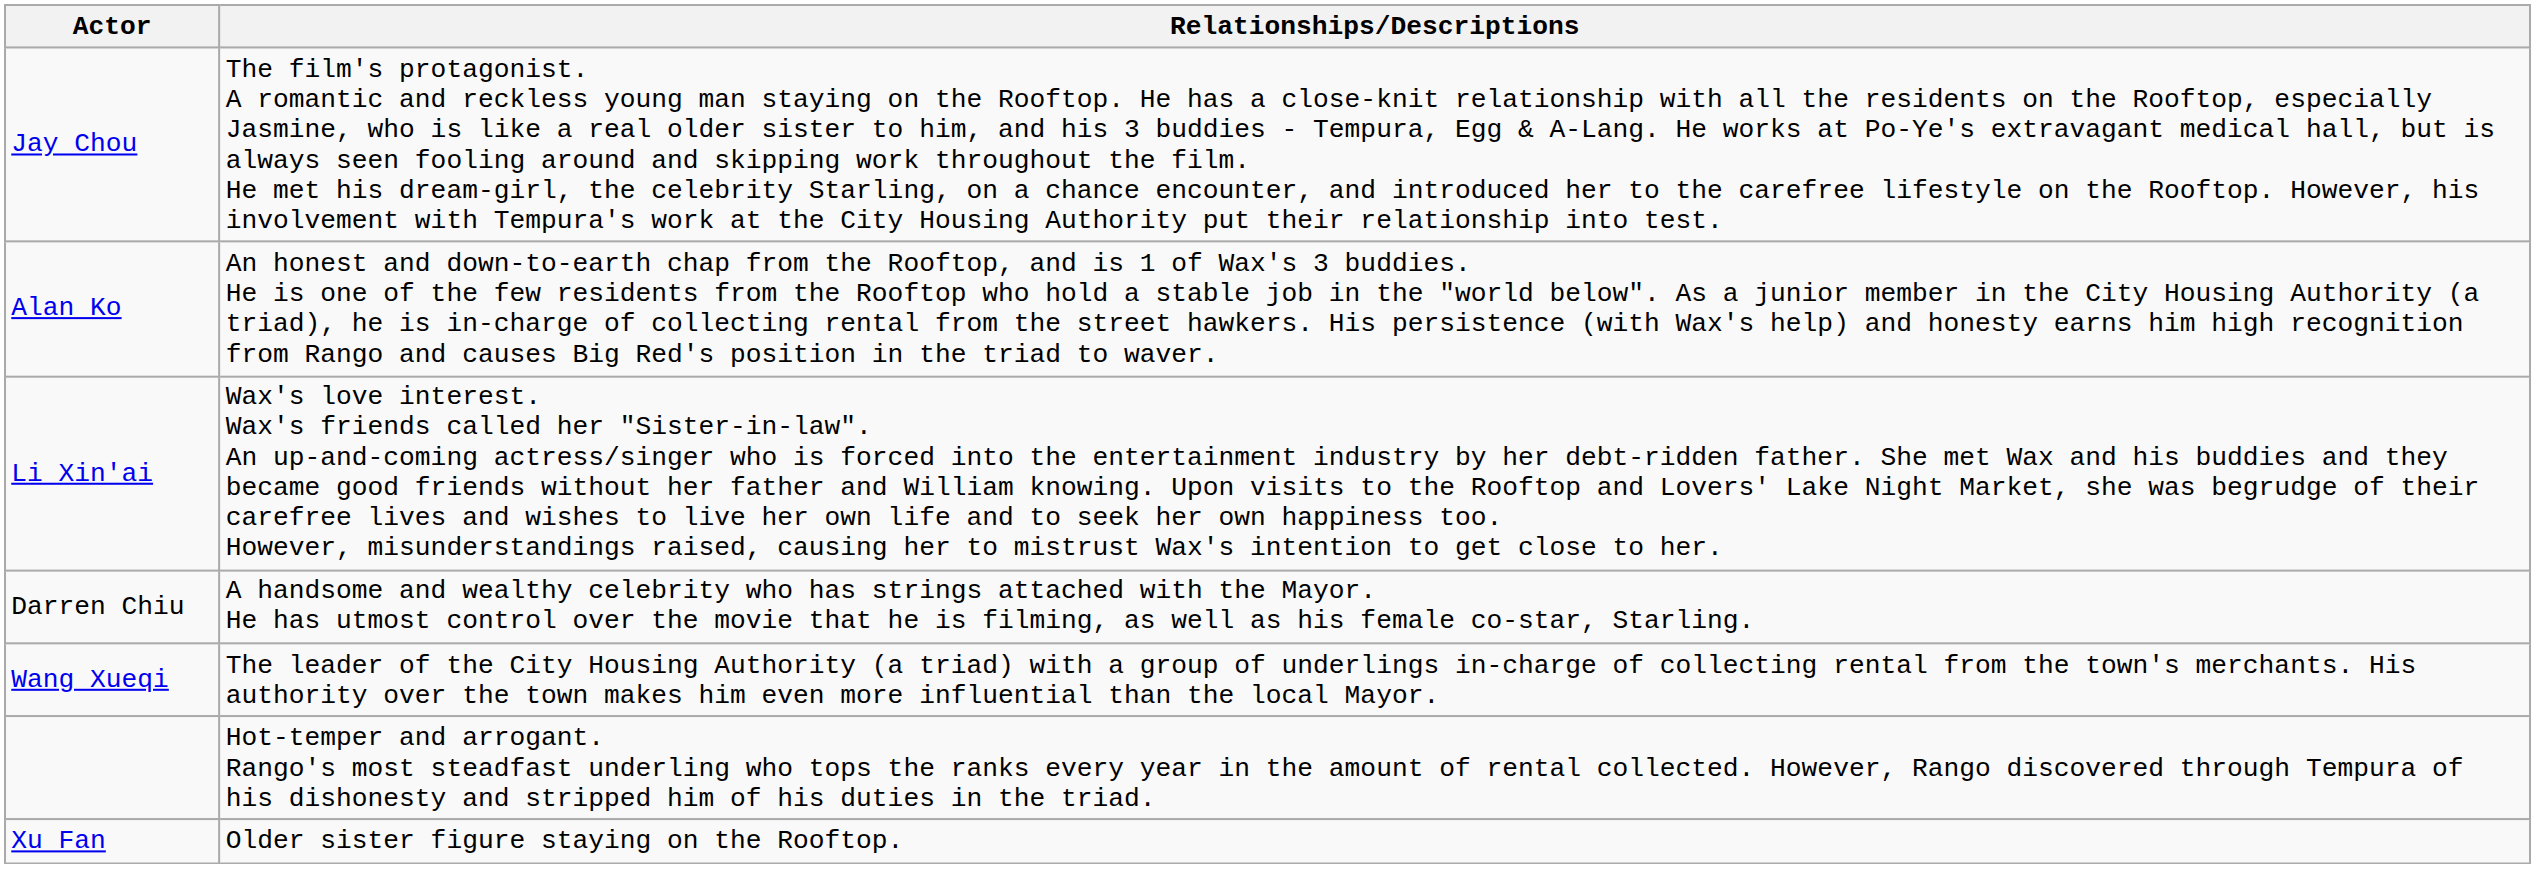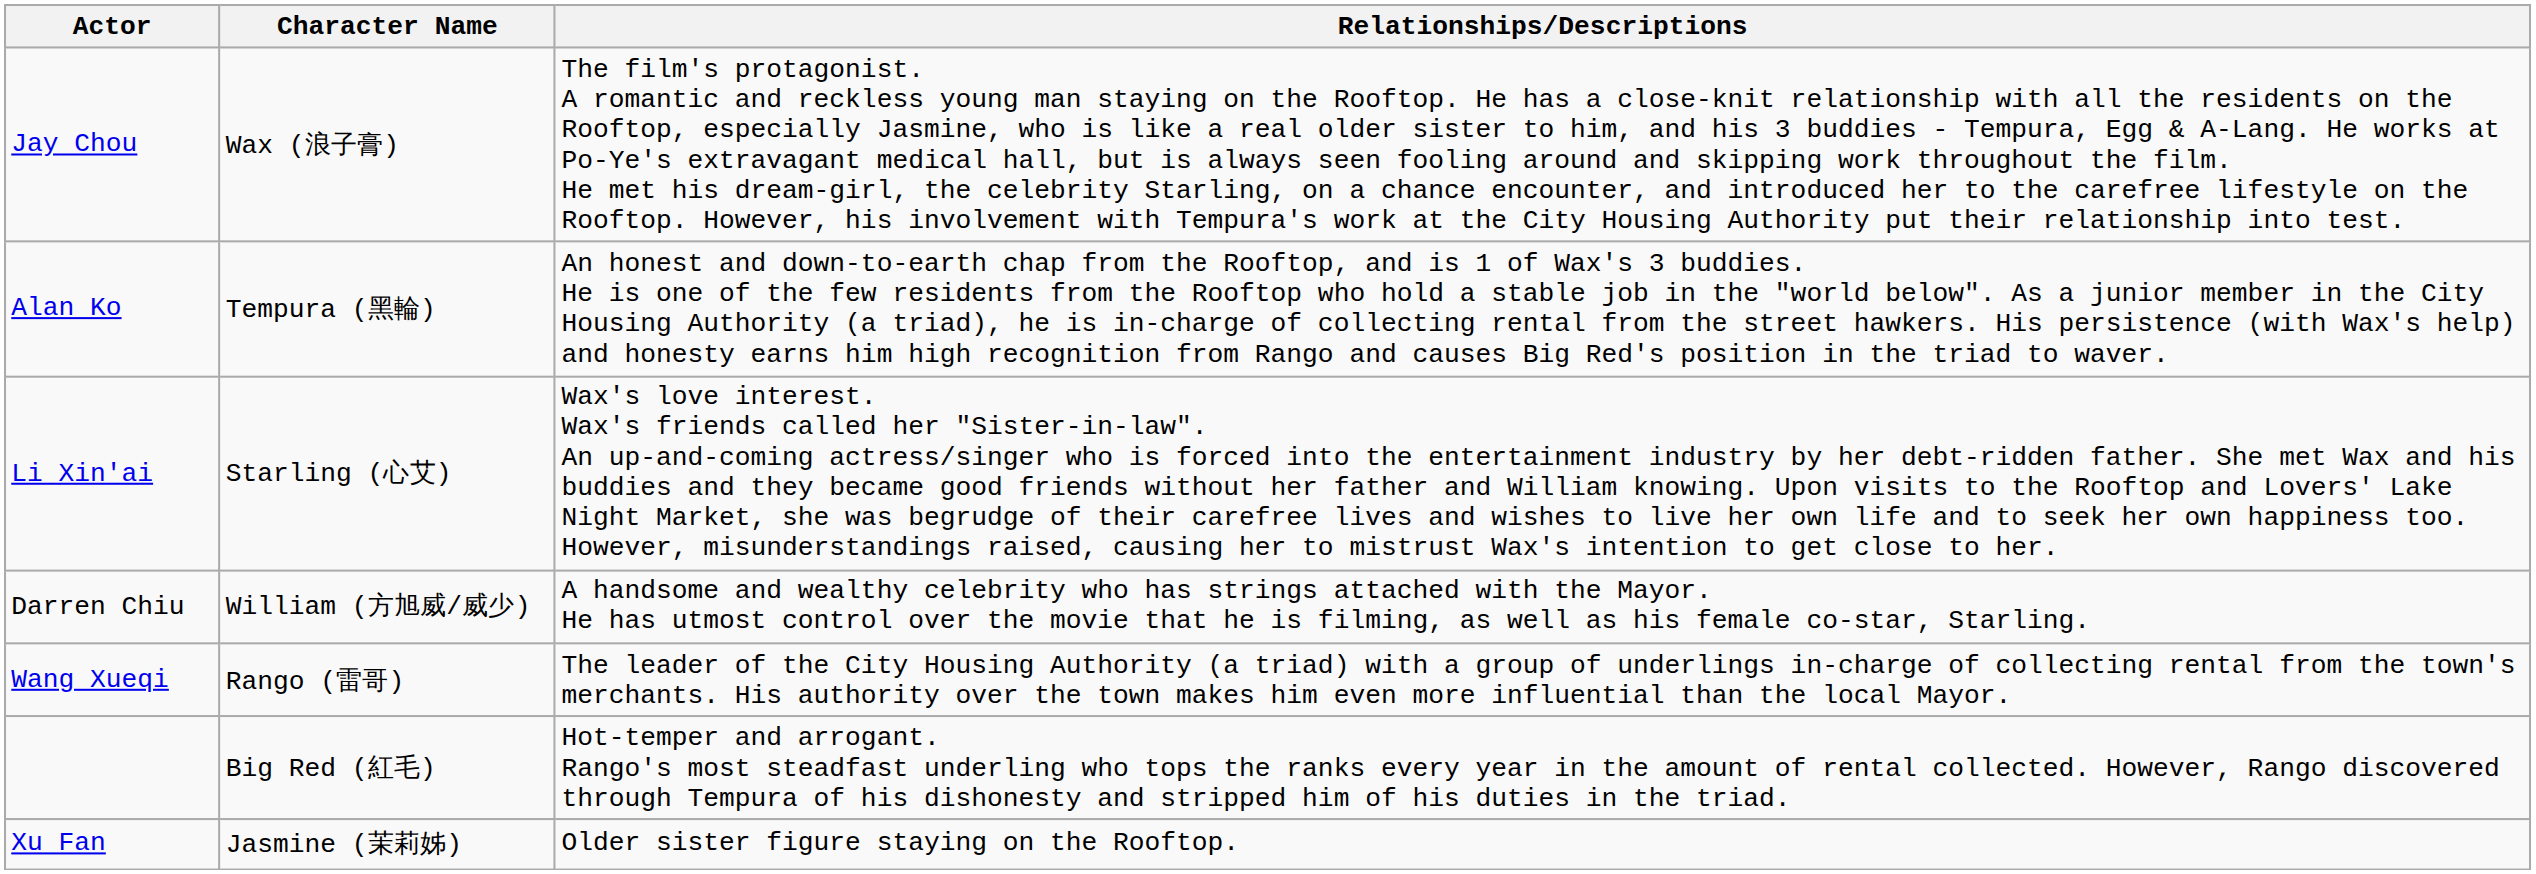 <table class="wikitable">
 <tr>
 <th width=100>Actor</th>
+<th width="160">Character Name</th>
 <th>Relationships/Descriptions</th>
 </tr>
 <tr>
 <td><a href='#'>Jay Chou</a></td>
+<td>Wax (浪子膏)</td>
 <td>The film's protagonist.<br>A romantic and reckless young man staying on the Rooftop. He has a close-knit relationship with all the residents on the Rooftop, especially Jasmine, who is like a real older sister to him, and his 3 buddies - Tempura, Egg & A-Lang. He works at Po-Ye's extravagant medical hall, but is always seen fooling around and skipping work throughout the film.<br>He met his dream-girl, the celebrity Starling, on a chance encounter, and introduced her to the carefree lifestyle on the Rooftop. However, his involvement with Tempura's work at the City Housing Authority put their relationship into test.</td>
 </tr>
 <tr>
 <td><a href='#'>Alan Ko</a></td>
+<td>Tempura (黑輪)</td>
 <td>An honest and down-to-earth chap from the Rooftop, and is 1 of Wax's 3 buddies.<br>He is one of the few residents from the Rooftop who hold a stable job in the "world below". As a junior member in the City Housing Authority (a triad), he is in-charge of collecting rental from the street hawkers. His persistence (with Wax's help) and honesty earns him high recognition from Rango and causes Big Red's position in the triad to waver.</td>
 </tr>
 <tr>
 <td><a href='#'>Li Xin'ai</a></td>
+<td>Starling (心艾)</td>
 <td>Wax's love interest.<br>Wax's friends called her "Sister-in-law".<br>An up-and-coming actress/singer who is forced into the entertainment industry by her debt-ridden father. She met Wax and his buddies and they became good friends without her father and William knowing. Upon visits to the Rooftop and Lovers' Lake Night Market, she was begrudge of their carefree lives and wishes to live her own life and to seek her own happiness too.<br>However, misunderstandings raised, causing her to mistrust Wax's intention to get close to her.</td>
 </tr>
 <tr>
 <td>Darren Chiu</td>
+<td>William (方旭威/威少)</td>
 <td>A handsome and wealthy celebrity who has strings attached with the Mayor.<br>He has utmost control over the movie that he is filming, as well as his female co-star, Starling.</td>
 </tr>
 <tr>
 <td><a href='#'>Wang Xueqi</a></td>
+<td>Rango (雷哥)</td>
 <td>The leader of the City Housing Authority (a triad) with a group of underlings in-charge of collecting rental from the town's merchants. His authority over the town makes him even more influential than the local Mayor.</td>
 </tr>
 <tr>
 <td></td>
+<td>Big Red (紅毛)</td>
 <td>Hot-temper and arrogant.<br>Rango's most steadfast underling who tops the ranks every year in the amount of rental collected. However, Rango discovered through Tempura of his dishonesty and stripped him of his duties in the triad.</td>
 </tr>
 <tr>
 <td><a href='#'>Xu Fan</a></td>
+<td>Jasmine (茉莉姊)</td>
 <td>Older sister figure staying on the Rooftop.</td>
 </tr>
 </table>
